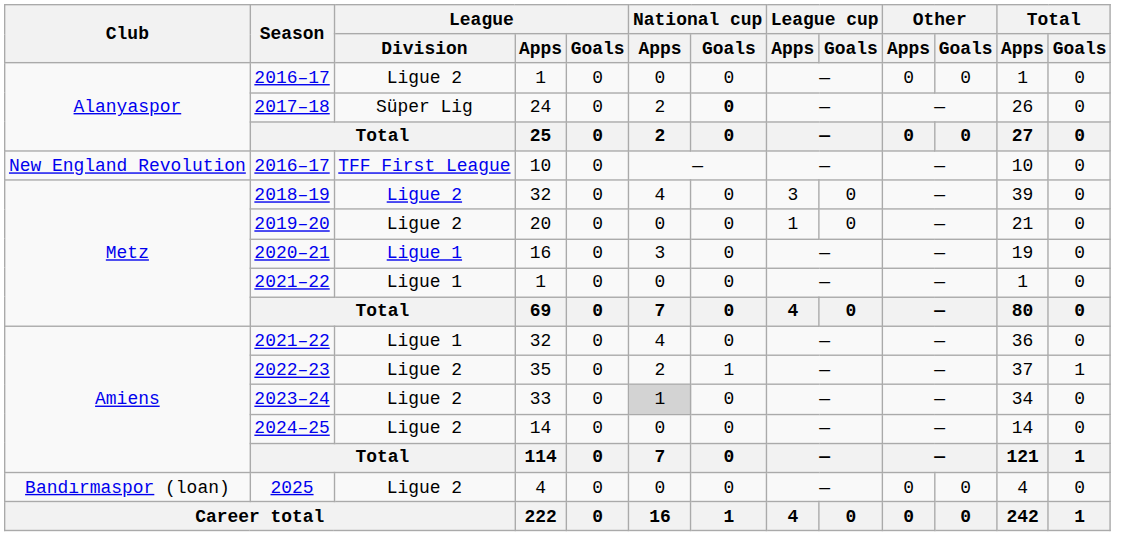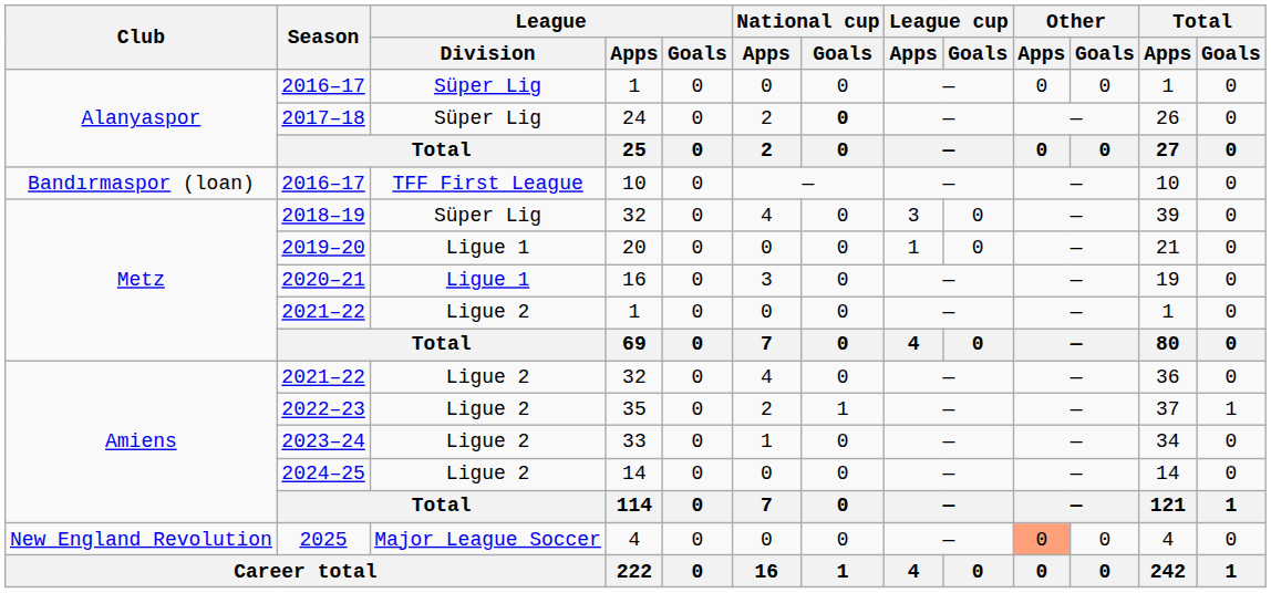 <table class="wikitable" style="text-align:center">
 <tr>
 <th rowspan="2">Club</th>
 <th rowspan="2">Season</th>
 <th colspan="3">League</th>
 <th colspan="2">National cup</th>
 <th colspan="2">League cup</th>
 <th colspan="2">Other</th>
 <th colspan="2">Total</th>
 </tr>
 <tr>
 <th>Division</th>
 <th>Apps</th>
 <th>Goals</th>
 <th>Apps</th>
 <th>Goals</th>
 <th>Apps</th>
 <th>Goals</th>
 <th>Apps</th>
 <th>Goals</th>
 <th>Apps</th>
 <th>Goals</th>
 </tr>
 <tr>
 <td rowspan="3"><a href='#'>Alanyaspor</a></td>
 <td><a href='#'>2016–17</a></td>
-<td>Ligue 2</td>
+<td><a href='#'>Süper Lig</a></td>
 <td>1</td>
 <td>0</td>
 <td>0</td>
 <td>0</td>
 <td colspan="2">—</td>
 <td>0</td>
 <td>0</td>
 <td>1</td>
 <td>0</td>
 </tr>
 <tr>
 <td><a href='#'>2017–18</a></td>
 <td>Süper Lig</td>
 <td>24</td>
 <td>0</td>
 <td>2</td>
 <td><strong>0</strong></td>
 <td colspan="2">—</td>
 <td colspan="2">—</td>
 <td>26</td>
 <td>0</td>
 </tr>
 <tr>
 <th colspan="2">Total</th>
 <th>25</th>
 <th>0</th>
 <th>2</th>
 <th>0</th>
 <th colspan="2">—</th>
 <th>0</th>
 <th>0</th>
 <th>27</th>
 <th>0</th>
 </tr>
 <tr>
-<td><a href='#'>New England Revolution</a></td>
+<td><a href='#'>Bandırmaspor</a> (loan)</td>
 <td><a href='#'>2016–17</a></td>
 <td><a href='#'>TFF First League</a></td>
 <td>10</td>
 <td>0</td>
 <td colspan="2">—</td>
 <td colspan="2">—</td>
 <td colspan="2">—</td>
 <td>10</td>
 <td>0</td>
 </tr>
 <tr>
 <td rowspan="5"><a href='#'>Metz</a></td>
 <td><a href='#'>2018–19</a></td>
-<td><a href='#'>Ligue 2</a></td>
+<td>Süper Lig</td>
 <td>32</td>
 <td>0</td>
 <td>4</td>
 <td>0</td>
 <td>3</td>
 <td>0</td>
 <td colspan="2">—</td>
 <td>39</td>
 <td>0</td>
 </tr>
 <tr>
 <td><a href='#'>2019–20</a></td>
-<td>Ligue 2</td>
+<td>Ligue 1</td>
 <td>20</td>
 <td>0</td>
 <td>0</td>
 <td>0</td>
 <td>1</td>
 <td>0</td>
 <td colspan="2">—</td>
 <td>21</td>
 <td>0</td>
 </tr>
 <tr>
 <td><a href='#'>2020–21</a></td>
 <td><a href='#'>Ligue 1</a></td>
 <td>16</td>
 <td>0</td>
 <td>3</td>
 <td>0</td>
 <td colspan="2">—</td>
 <td colspan="2">—</td>
 <td>19</td>
 <td>0</td>
 </tr>
 <tr>
 <td><a href='#'>2021–22</a></td>
-<td>Ligue 1</td>
+<td>Ligue 2</td>
 <td>1</td>
 <td>0</td>
 <td>0</td>
 <td>0</td>
 <td colspan="2">—</td>
 <td colspan="2">—</td>
 <td>1</td>
 <td>0</td>
 </tr>
 <tr>
 <th colspan="2">Total</th>
 <th>69</th>
 <th>0</th>
 <th>7</th>
 <th>0</th>
 <th>4</th>
 <th>0</th>
 <th colspan="2">—</th>
 <th>80</th>
 <th>0</th>
 </tr>
 <tr>
 <td rowspan="5"><a href='#'>Amiens</a></td>
 <td><a href='#'>2021–22</a></td>
-<td>Ligue 1</td>
+<td>Ligue 2</td>
 <td>32</td>
 <td>0</td>
 <td>4</td>
 <td>0</td>
 <td colspan="2">—</td>
 <td colspan="2">—</td>
 <td>36</td>
 <td>0</td>
 </tr>
 <tr>
 <td><a href='#'>2022–23</a></td>
 <td>Ligue 2</td>
 <td>35</td>
 <td>0</td>
 <td>2</td>
 <td>1</td>
 <td colspan="2">—</td>
 <td colspan="2">—</td>
 <td>37</td>
 <td>1</td>
 </tr>
 <tr>
 <td><a href='#'>2023–24</a></td>
 <td>Ligue 2</td>
 <td>33</td>
 <td>0</td>
-<td style="background: lightgrey;">1</td>
+<td>1</td>
 <td>0</td>
 <td colspan="2">—</td>
 <td colspan="2">—</td>
 <td>34</td>
 <td>0</td>
 </tr>
 <tr>
 <td><a href='#'>2024–25</a></td>
 <td>Ligue 2</td>
 <td>14</td>
 <td>0</td>
 <td>0</td>
 <td>0</td>
 <td colspan="2">—</td>
 <td colspan="2">—</td>
 <td>14</td>
 <td>0</td>
 </tr>
 <tr>
 <th colspan="2">Total</th>
 <th>114</th>
 <th>0</th>
 <th>7</th>
 <th>0</th>
 <th colspan="2">—</th>
 <th colspan="2">—</th>
 <th>121</th>
 <th>1</th>
 </tr>
 <tr>
-<td><a href='#'>Bandırmaspor</a> (loan)</td>
+<td><a href='#'>New England Revolution</a></td>
 <td><a href='#'>2025</a></td>
-<td>Ligue 2</td>
+<td><a href='#'>Major League Soccer</a></td>
 <td>4</td>
 <td>0</td>
 <td>0</td>
 <td>0</td>
 <td colspan="2">—</td>
-<td>0</td>
+<td style="background: lightsalmon;">0</td>
 <td>0</td>
 <td>4</td>
 <td>0</td>
 </tr>
 <tr>
 <th colspan="3">Career total</th>
 <th>222</th>
 <th>0</th>
 <th>16</th>
 <th>1</th>
 <th>4</th>
 <th>0</th>
 <th>0</th>
 <th>0</th>
 <th>242</th>
 <th>1</th>
 </tr>
 </table>
